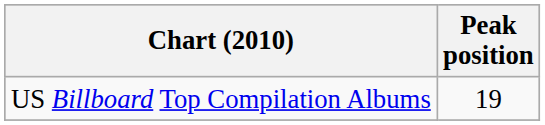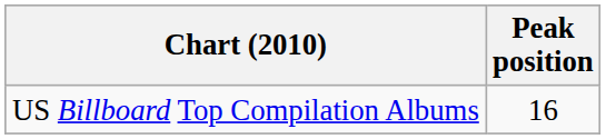 <table class="wikitable sortable">
 <tr>
 <th>Chart (2010)</th>
 <th>Peak<br>position</th>
 </tr>
 <tr>
 <td>US <em><a href='#'>Billboard</a></em> <a href='#'>Top Compilation Albums</a></td>
-<td align="center">19</td>
+<td align="center">16</td>
 </tr>
 </table>
